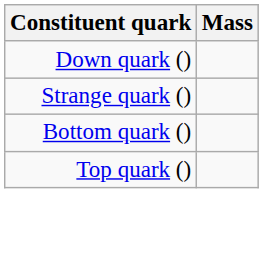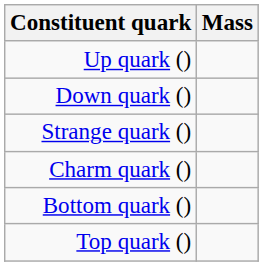 <table class="wikitable" style="text-align:right;">
 <tr>
 <th>Constituent quark</th>
 <th>Mass</th>
+</tr>
+<tr>
+<td><a href='#'>Up quark</a> ()</td>
+<td></td>
 </tr>
 <tr>
 <td><a href='#'>Down quark</a> ()</td>
 <td></td>
 </tr>
 <tr>
 <td><a href='#'>Strange quark</a> ()</td>
+<td></td>
+</tr>
+<tr>
+<td><a href='#'>Charm quark</a> ()</td>
 <td></td>
 </tr>
 <tr>
 <td><a href='#'>Bottom quark</a> ()</td>
 <td></td>
 </tr>
 <tr>
 <td><a href='#'>Top quark</a> ()</td>
 <td></td>
 </tr>
 </table>
